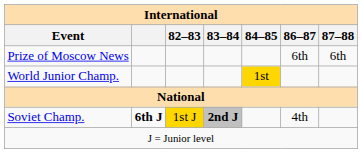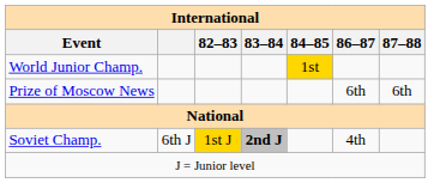 <table class="wikitable" style="text-align:center">
 <tr>
 <th style="background-color: #ffdead; " colspan=7 align=center>International</th>
 </tr>
 <tr>
 <th>Event</th>
 <th></th>
 <th>82–83</th>
 <th>83–84</th>
 <th>84–85</th>
 <th>86–87</th>
 <th>87–88</th>
 </tr>
 <tr>
+<td align=left><a href='#'>World Junior Champ.</a></td>
+<td></td>
+<td></td>
+<td></td>
+<td bgcolor=gold>1st</td>
+<td></td>
+<td></td>
+</tr>
+<tr>
 <td align=left><a href='#'>Prize of Moscow News</a></td>
 <td></td>
 <td></td>
 <td></td>
 <td></td>
 <td>6th</td>
 <td>6th</td>
 </tr>
 <tr>
-<td align=left><a href='#'>World Junior Champ.</a></td>
-<td></td>
-<td></td>
-<td></td>
-<td bgcolor=gold>1st</td>
-<td></td>
-<td></td>
-</tr>
-<tr>
 <th style="background-color: #ffdead; " colspan=7 align=center>National</th>
 </tr>
 <tr>
 <td align=left><a href='#'>Soviet Champ.</a></td>
-<td><strong>6th J</strong></td>
+<td>6th J</td>
 <td bgcolor=gold>1st J</td>
 <td bgcolor=silver><strong>2nd J</strong></td>
 <td></td>
 <td>4th</td>
 <td></td>
 </tr>
 <tr>
 <td colspan=7 align=center><small> J = Junior level </small></td>
 </tr>
 </table>
